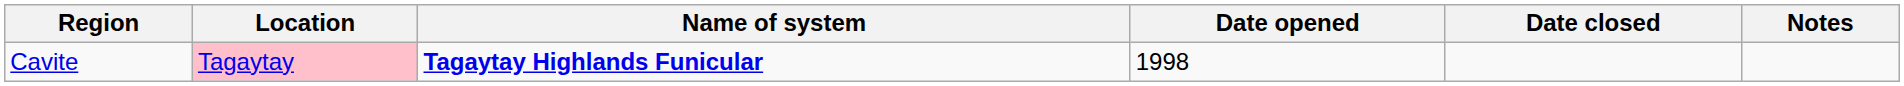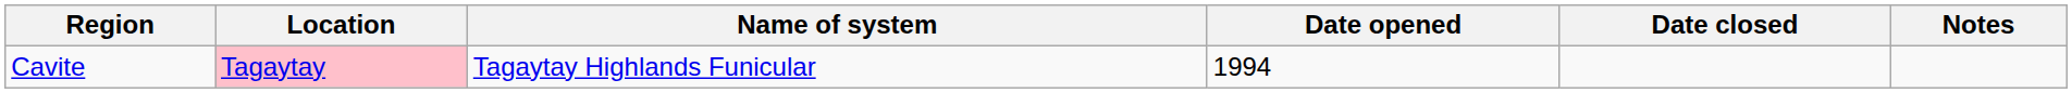 <table class="wikitable" width=100%>
 <tr>
 <th>Region</th>
 <th>Location</th>
 <th>Name of system</th>
 <th>Date opened</th>
 <th>Date closed</th>
 <th>Notes</th>
 </tr>
 <tr>
 <td><a href='#'>Cavite</a></td>
 <td style="background: pink;"><a href='#'>Tagaytay</a></td>
-<td><strong><a href='#'>Tagaytay Highlands Funicular</a></strong></td>
-<td>1998</td>
+<td><a href='#'>Tagaytay Highlands Funicular</a></td>
+<td>1994</td>
 <td></td>
 <td></td>
 </tr>
 </table>
